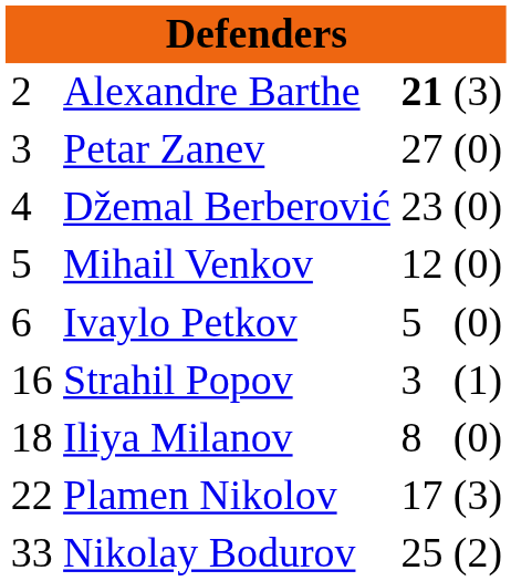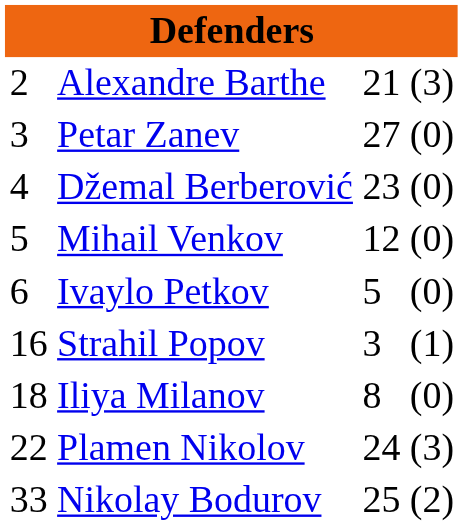 <table class="toccolours" border="0" cellpadding="2" cellspacing="0" align="left" style="margin:0.5em;">
 <tr>
 <th colspan="4" align="center" bgcolor="#ee6611"><span>Defenders</span></th>
 </tr>
 <tr>
 <td>2</td>
 <td> <a href='#'>Alexandre Barthe</a></td>
-<td><strong>21</strong></td>
+<td>21</td>
 <td>(3)</td>
 </tr>
 <tr>
 <td>3</td>
 <td> <a href='#'>Petar Zanev</a></td>
 <td>27</td>
 <td>(0)</td>
 </tr>
 <tr>
 <td>4</td>
 <td> <a href='#'>Džemal Berberović</a></td>
 <td>23</td>
 <td>(0)</td>
 </tr>
 <tr>
 <td>5</td>
 <td> <a href='#'>Mihail Venkov</a></td>
 <td>12</td>
 <td>(0)</td>
 </tr>
 <tr>
 <td>6</td>
 <td> <a href='#'>Ivaylo Petkov</a></td>
 <td>5</td>
 <td>(0)</td>
 </tr>
 <tr>
 <td>16</td>
 <td> <a href='#'>Strahil Popov</a></td>
 <td>3</td>
 <td>(1)</td>
 </tr>
 <tr>
 <td>18</td>
 <td> <a href='#'>Iliya Milanov</a></td>
 <td>8</td>
 <td>(0)</td>
 </tr>
 <tr>
 <td>22</td>
 <td> <a href='#'>Plamen Nikolov</a></td>
-<td>17</td>
+<td>24</td>
 <td>(3)</td>
 </tr>
 <tr>
 <td>33</td>
 <td> <a href='#'>Nikolay Bodurov</a></td>
 <td>25</td>
 <td>(2)</td>
 </tr>
 <tr>
 </tr>
 </table>
